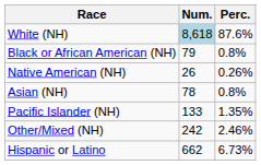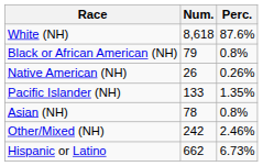 <table class="wikitable">
 <tr>
 <th>Race</th>
 <th>Num.</th>
 <th>Perc.</th>
 </tr>
 <tr>
 <td><a href='#'>White</a> (NH)</td>
-<td style="background: lightblue;">8,618</td>
+<td>8,618</td>
 <td>87.6%</td>
 </tr>
 <tr>
 <td><a href='#'>Black or African American</a> (NH)</td>
 <td>79</td>
 <td>0.8%</td>
 </tr>
 <tr>
 <td><a href='#'>Native American</a> (NH)</td>
 <td>26</td>
 <td>0.26%</td>
 </tr>
 <tr>
+<td><a href='#'>Pacific Islander</a> (NH)</td>
+<td>133</td>
+<td>1.35%</td>
+</tr>
+<tr>
 <td><a href='#'>Asian</a> (NH)</td>
 <td>78</td>
 <td>0.8%</td>
-</tr>
-<tr>
-<td><a href='#'>Pacific Islander</a> (NH)</td>
-<td>133</td>
-<td>1.35%</td>
 </tr>
 <tr>
 <td><a href='#'>Other/Mixed</a> (NH)</td>
 <td>242</td>
 <td>2.46%</td>
 </tr>
 <tr>
 <td><a href='#'>Hispanic</a> or <a href='#'>Latino</a></td>
 <td>662</td>
 <td>6.73%</td>
 </tr>
 </table>
